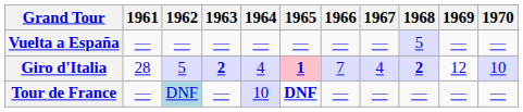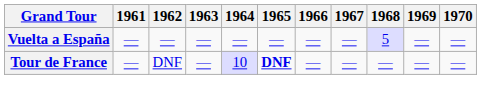 <table class="wikitable plainrowheaders">
 <tr>
 <th scope="col"><a href='#'>Grand Tour</a></th>
 <th scope="col">1961</th>
 <th scope="col">1962</th>
 <th scope="col">1963</th>
 <th scope="col">1964</th>
 <th scope="col">1965</th>
 <th scope="col">1966</th>
 <th scope="col">1967</th>
 <th scope="col">1968</th>
 <th scope="col">1969</th>
 <th scope="col">1970</th>
 </tr>
 <tr style="text-align:center;">
 <th scope="row"> <a href='#'>Vuelta a España</a></th>
 <td><a href='#'>—</a></td>
 <td><a href='#'>—</a></td>
 <td><a href='#'>—</a></td>
 <td><a href='#'>—</a></td>
 <td><a href='#'>—</a></td>
 <td><a href='#'>—</a></td>
 <td><a href='#'>—</a></td>
 <td style="background:#ddf;"><a href='#'>5</a></td>
 <td><a href='#'>—</a></td>
 <td><a href='#'>—</a></td>
 </tr>
 <tr style="text-align:center;">
-<th scope="row"> <a href='#'>Giro d'Italia</a></th>
-<td><a href='#'>28</a></td>
-<td style="background:#ddf;"><a href='#'>5</a></td>
-<td style="background:#ddf;"><a href='#'><strong>2</strong></a></td>
-<td style="background:#ddf;"><a href='#'>4</a></td>
-<td bgcolor=pink><a href='#'><strong>1</strong></a></td>
-<td style="background:#ddf;"><a href='#'>7</a></td>
-<td style="background:#ddf;"><a href='#'>4</a></td>
-<td style="background:#ddf;"><a href='#'><strong>2</strong></a></td>
-<td><a href='#'>12</a></td>
-<td style="background:#ddf;"><a href='#'>10</a></td>
-</tr>
-<tr style="text-align:center;">
 <th scope="row"> <a href='#'>Tour de France</a></th>
 <td><a href='#'>—</a></td>
-<td style="background: lightblue;"><a href='#'>DNF</a></td>
+<td><a href='#'>DNF</a></td>
 <td><a href='#'>—</a></td>
 <td style="background:#ddf;"><a href='#'>10</a></td>
 <td><strong><a href='#'>DNF</a></strong></td>
 <td><a href='#'>—</a></td>
 <td><a href='#'>—</a></td>
 <td><a href='#'>—</a></td>
 <td><a href='#'>—</a></td>
 <td><a href='#'>—</a></td>
 </tr>
 </table>
